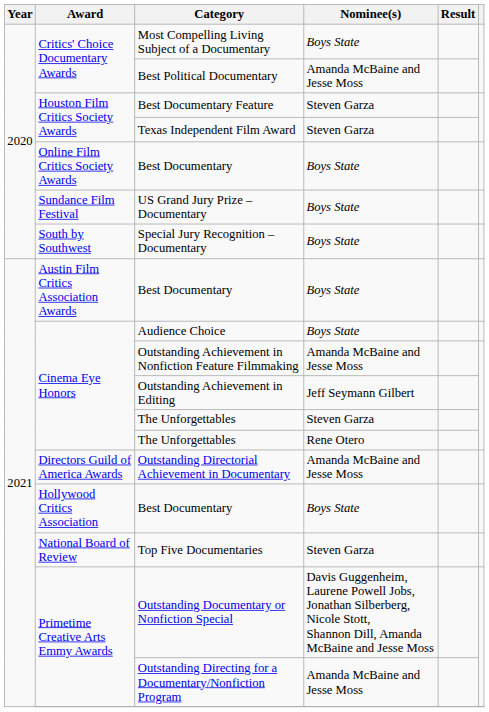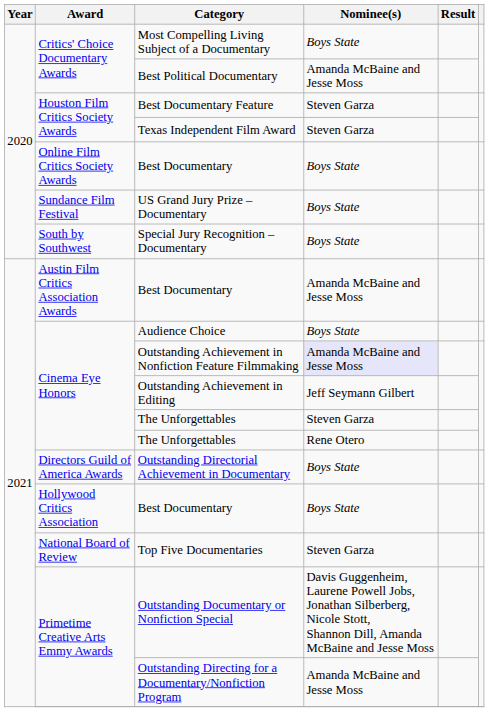 <table class="wikitable sortable">
 <tr>
 <th>Year</th>
 <th>Award</th>
 <th>Category</th>
 <th>Nominee(s)</th>
 <th>Result</th>
 <th></th>
 </tr>
 <tr>
 <td rowspan="7" align="center">2020</td>
 <td rowspan="2"><a href='#'>Critics' Choice Documentary Awards</a></td>
 <td>Most Compelling Living Subject of a Documentary</td>
 <td><em>Boys State</em></td>
 <td></td>
 <td rowspan="2" align="center"></td>
 </tr>
 <tr>
 <td>Best Political Documentary</td>
 <td>Amanda McBaine and Jesse Moss</td>
 <td></td>
 </tr>
 <tr>
 <td rowspan="2"><a href='#'>Houston Film Critics Society Awards</a></td>
 <td>Best Documentary Feature</td>
 <td>Steven Garza</td>
 <td></td>
 <td rowspan="2" align="center"></td>
 </tr>
 <tr>
 <td>Texas Independent Film Award</td>
 <td>Steven Garza</td>
 <td></td>
 </tr>
 <tr>
 <td><a href='#'>Online Film Critics Society Awards</a></td>
 <td>Best Documentary</td>
 <td><em>Boys State</em></td>
 <td></td>
 <td align="center"></td>
 </tr>
 <tr>
 <td><a href='#'>Sundance Film Festival</a></td>
 <td>US Grand Jury Prize – Documentary</td>
 <td><em>Boys State</em></td>
 <td></td>
 <td align="center"></td>
 </tr>
 <tr>
 <td><a href='#'>South by Southwest</a></td>
 <td>Special Jury Recognition – Documentary</td>
 <td><em>Boys State</em></td>
 <td></td>
 <td align="center"></td>
 </tr>
 <tr>
 <td rowspan="13" align="center">2021</td>
 <td><a href='#'>Austin Film Critics Association Awards</a></td>
 <td>Best Documentary</td>
-<td><em>Boys State</em></td>
+<td>Amanda McBaine and Jesse Moss</td>
 <td></td>
 <td align="center"></td>
 </tr>
 <tr>
 <td rowspan="5"><a href='#'>Cinema Eye Honors</a></td>
 <td>Audience Choice</td>
 <td><em>Boys State</em></td>
 <td></td>
 <td align="center"></td>
 </tr>
 <tr>
 <td>Outstanding Achievement in Nonfiction Feature Filmmaking</td>
-<td>Amanda McBaine and Jesse Moss</td>
+<td style="background: lavender;">Amanda McBaine and Jesse Moss</td>
 <td></td>
 <td rowspan="4" align="center"></td>
 </tr>
 <tr>
 <td>Outstanding Achievement in Editing</td>
 <td>Jeff Seymann Gilbert</td>
 <td></td>
 </tr>
 <tr>
 <td>The Unforgettables</td>
 <td>Steven Garza</td>
 <td></td>
 </tr>
 <tr>
 <td>The Unforgettables</td>
 <td>Rene Otero</td>
 <td></td>
 </tr>
 <tr>
 <td><a href='#'>Directors Guild of America Awards</a></td>
 <td><a href='#'>Outstanding Directorial Achievement in Documentary</a></td>
-<td>Amanda McBaine and Jesse Moss</td>
+<td><em>Boys State</em></td>
 <td></td>
 <td align="center"></td>
 </tr>
 <tr>
 <td><a href='#'>Hollywood Critics Association</a></td>
 <td>Best Documentary</td>
 <td><em>Boys State</em></td>
 <td></td>
 <td align="center"></td>
 </tr>
 <tr>
 <td><a href='#'>National Board of Review</a></td>
 <td>Top Five Documentaries</td>
 <td>Steven Garza</td>
 <td></td>
 <td align="center"></td>
 </tr>
 <tr>
 <td rowspan="2"><a href='#'>Primetime Creative Arts Emmy Awards</a></td>
 <td><a href='#'>Outstanding Documentary or Nonfiction Special</a></td>
 <td>Davis Guggenheim, Laurene Powell Jobs, Jonathan Silberberg, Nicole Stott, <br> Shannon Dill, Amanda McBaine and Jesse Moss</td>
 <td></td>
 <td align="center" rowspan="2"></td>
 </tr>
 <tr>
 <td><a href='#'>Outstanding Directing for a Documentary/Nonfiction Program</a></td>
 <td>Amanda McBaine and Jesse Moss</td>
 <td></td>
 </tr>
 <tr>
 </tr>
 </table>
